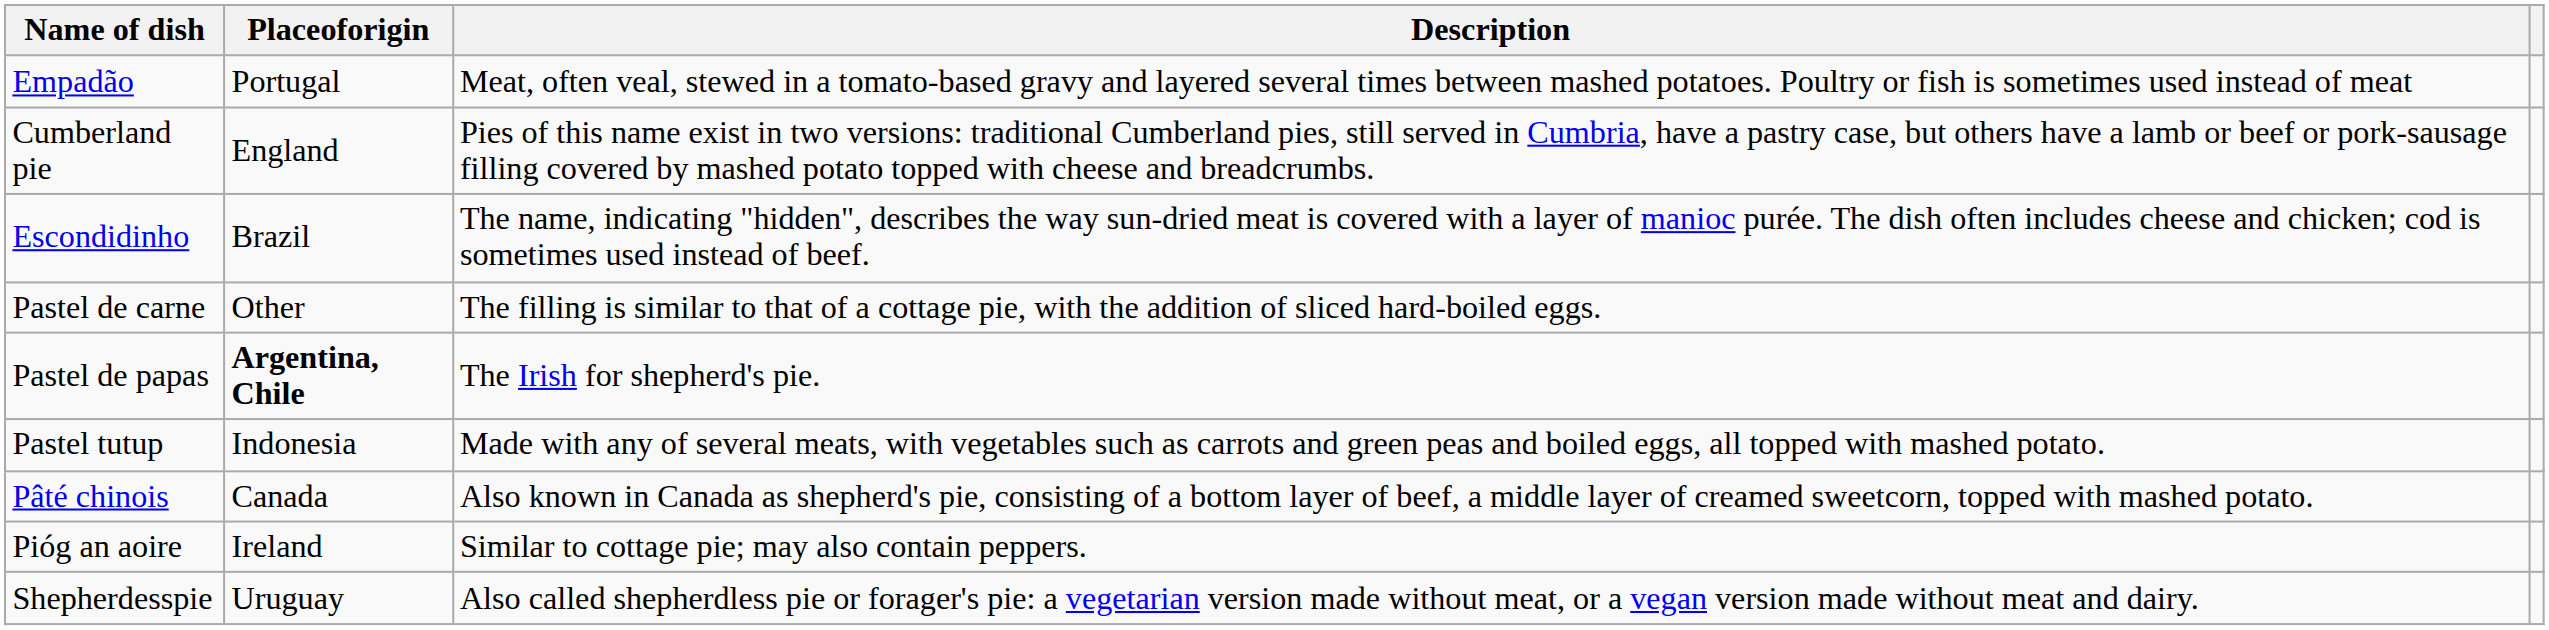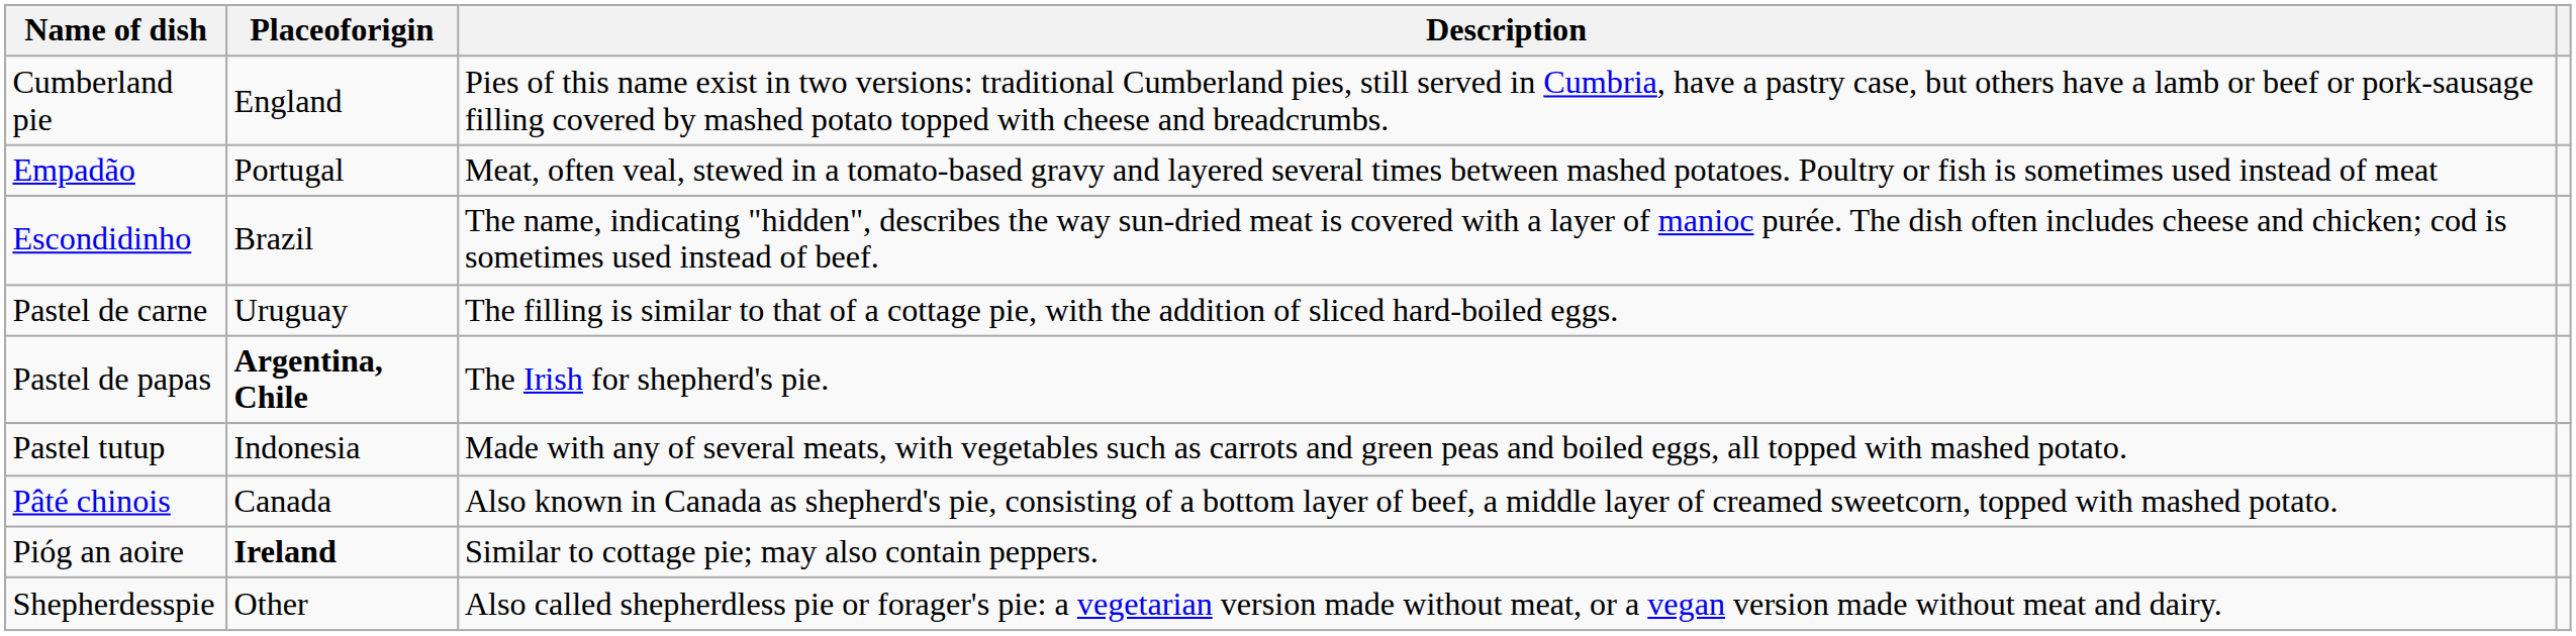 <table class="wikitable sortable plainrowheaders" style="text-align: left; margin-right: 0;">
 <tr>
 <th scope="col">Name of dish</th>
 <th scope="col">Placeoforigin</th>
 <th scope="col" class="unsortable">Description</th>
 <th scope="col" class="unsortable"></th>
 </tr>
 <tr>
+<td>Cumberland pie</td>
+<td>England</td>
+<td>Pies of this name exist in two versions: traditional Cumberland pies, still served in <a href='#'>Cumbria</a>, have a pastry case, but others have a lamb or beef or pork-sausage filling covered by mashed potato topped with cheese and breadcrumbs.</td>
+<td></td>
+</tr>
+<tr>
 <td><a href='#'>Empadão</a></td>
 <td>Portugal</td>
 <td>Meat, often veal, stewed in a tomato-based gravy and layered several times between mashed potatoes. Poultry or fish is sometimes used instead of meat</td>
-<td></td>
-</tr>
-<tr>
-<td>Cumberland pie</td>
-<td>England</td>
-<td>Pies of this name exist in two versions: traditional Cumberland pies, still served in <a href='#'>Cumbria</a>, have a pastry case, but others have a lamb or beef or pork-sausage filling covered by mashed potato topped with cheese and breadcrumbs.</td>
 <td></td>
 </tr>
 <tr>
 <td><a href='#'>Escondidinho</a></td>
 <td>Brazil</td>
 <td>The name, indicating "hidden", describes the way sun-dried meat is covered with a layer of <a href='#'>manioc</a> purée. The dish often includes cheese and chicken; cod is sometimes used instead of beef.</td>
 <td></td>
 </tr>
 <tr>
 <td>Pastel de carne</td>
-<td>Other</td>
+<td>Uruguay</td>
 <td>The filling is similar to that of a cottage pie, with the addition of sliced hard-boiled eggs.</td>
 <td></td>
 </tr>
 <tr>
 <td>Pastel de papas</td>
 <td><strong>Argentina, Chile</strong></td>
 <td>The <a href='#'>Irish</a> for shepherd's pie.</td>
 <td></td>
 </tr>
 <tr>
 <td>Pastel tutup</td>
 <td>Indonesia</td>
 <td>Made with any of several meats, with vegetables such as carrots and green peas and boiled eggs, all topped with mashed potato.</td>
 <td></td>
 </tr>
 <tr>
 <td><a href='#'>Pâté chinois</a></td>
 <td>Canada</td>
 <td>Also known in Canada as shepherd's pie, consisting of a bottom layer of beef, a middle layer of creamed sweetcorn, topped with mashed potato.</td>
 <td></td>
 </tr>
 <tr>
 <td>Pióg an aoire</td>
-<td>Ireland</td>
+<td><strong>Ireland</strong></td>
 <td>Similar to cottage pie; may also contain peppers.</td>
 <td></td>
 </tr>
 <tr>
 <td>Shepherdesspie</td>
-<td>Uruguay</td>
+<td>Other</td>
 <td>Also called shepherdless pie or forager's pie: a <a href='#'>vegetarian</a> version made without meat, or a <a href='#'>vegan</a> version made without meat and dairy.</td>
 <td></td>
 </tr>
 </table>
